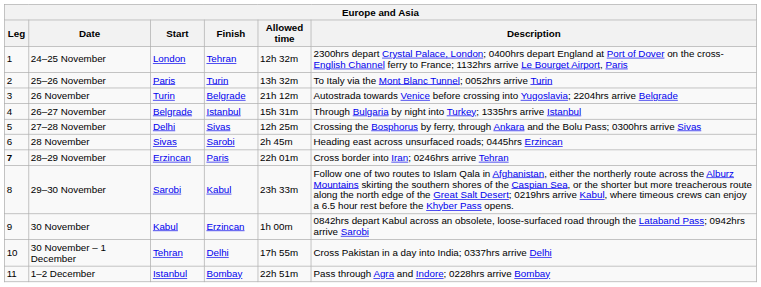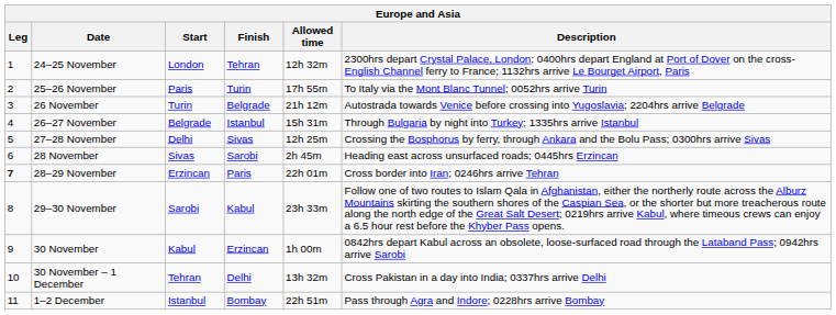 <table class="wikitable" style="font-size:90%;">
 <tr>
 <th colspan=6 align=right>Europe and Asia</th>
 </tr>
 <tr>
 <th style="width:2em">Leg</th>
 <th style="width:12em">Date</th>
 <th style="width:5em">Start</th>
 <th style="width:5em">Finish</th>
 <th style="width:5em">Allowed time</th>
 <th style="width:45em">Description</th>
 </tr>
 <tr>
 <td>1</td>
 <td>24–25 November</td>
 <td><a href='#'>London</a></td>
 <td><a href='#'>Tehran</a></td>
 <td>12h 32m</td>
 <td>2300hrs depart <a href='#'>Crystal Palace, London</a>; 0400hrs depart England at <a href='#'>Port of Dover</a> on the cross-<a href='#'>English Channel</a> ferry to France; 1132hrs arrive <a href='#'>Le Bourget Airport</a>, <a href='#'>Paris</a></td>
 </tr>
 <tr>
 <td>2</td>
 <td>25–26 November</td>
 <td><a href='#'>Paris</a></td>
 <td><a href='#'>Turin</a></td>
-<td>13h 32m</td>
+<td>17h 55m</td>
 <td>To Italy via the <a href='#'>Mont Blanc Tunnel</a>; 0052hrs arrive <a href='#'>Turin</a></td>
 </tr>
 <tr>
 <td>3</td>
 <td>26 November</td>
 <td><a href='#'>Turin</a></td>
 <td><a href='#'>Belgrade</a></td>
 <td>21h 12m</td>
 <td>Autostrada towards <a href='#'>Venice</a> before crossing into <a href='#'>Yugoslavia</a>; 2204hrs arrive <a href='#'>Belgrade</a></td>
 </tr>
 <tr>
 <td>4</td>
 <td>26–27 November</td>
 <td><a href='#'>Belgrade</a></td>
 <td><a href='#'>Istanbul</a></td>
 <td>15h 31m</td>
 <td>Through <a href='#'>Bulgaria</a> by night into <a href='#'>Turkey</a>; 1335hrs arrive <a href='#'>Istanbul</a></td>
 </tr>
 <tr>
 <td>5</td>
 <td>27–28 November</td>
 <td><a href='#'>Delhi</a></td>
 <td><a href='#'>Sivas</a></td>
 <td>12h 25m</td>
 <td>Crossing the <a href='#'>Bosphorus</a> by ferry, through <a href='#'>Ankara</a> and the Bolu Pass; 0300hrs arrive <a href='#'>Sivas</a></td>
 </tr>
 <tr>
 <td>6</td>
 <td>28 November</td>
 <td><a href='#'>Sivas</a></td>
 <td><a href='#'>Sarobi</a></td>
 <td>2h 45m</td>
 <td>Heading east across unsurfaced roads; 0445hrs <a href='#'>Erzincan</a></td>
 </tr>
 <tr>
 <td><strong>7</strong></td>
 <td>28–29 November</td>
 <td><a href='#'>Erzincan</a></td>
 <td><a href='#'>Paris</a></td>
 <td>22h 01m</td>
 <td>Cross border into <a href='#'>Iran</a>; 0246hrs arrive <a href='#'>Tehran</a></td>
 </tr>
 <tr>
 <td>8</td>
 <td>29–30 November</td>
 <td><a href='#'>Sarobi</a></td>
 <td><a href='#'>Kabul</a></td>
 <td>23h 33m</td>
 <td>Follow one of two routes to Islam Qala in <a href='#'>Afghanistan</a>, either the northerly route across the <a href='#'>Alburz Mountains</a> skirting the southern shores of the <a href='#'>Caspian Sea</a>, or the shorter but more treacherous route along the north edge of the <a href='#'>Great Salt Desert</a>; 0219hrs arrive <a href='#'>Kabul</a>, where timeous crews can enjoy a 6.5 hour rest before the <a href='#'>Khyber Pass</a> opens.</td>
 </tr>
 <tr>
 <td>9</td>
 <td>30 November</td>
 <td><a href='#'>Kabul</a></td>
 <td><a href='#'>Erzincan</a></td>
 <td>1h 00m</td>
 <td>0842hrs depart Kabul across an obsolete, loose-surfaced road through the <a href='#'>Lataband Pass</a>; 0942hrs arrive <a href='#'>Sarobi</a></td>
 </tr>
 <tr>
 <td>10</td>
 <td>30 November – 1 December</td>
 <td><a href='#'>Tehran</a></td>
 <td><a href='#'>Delhi</a></td>
-<td>17h 55m</td>
+<td>13h 32m</td>
 <td>Cross Pakistan in a day into India; 0337hrs arrive <a href='#'>Delhi</a></td>
 </tr>
 <tr>
 <td>11</td>
 <td>1–2 December</td>
 <td><a href='#'>Istanbul</a></td>
 <td><a href='#'>Bombay</a></td>
 <td>22h 51m</td>
 <td>Pass through <a href='#'>Agra</a> and <a href='#'>Indore</a>; 0228hrs arrive <a href='#'>Bombay</a></td>
 </tr>
 </table>
